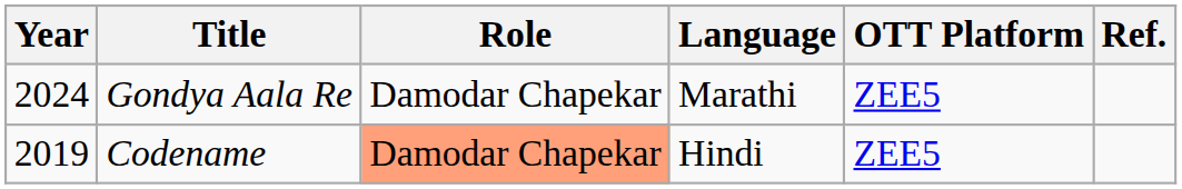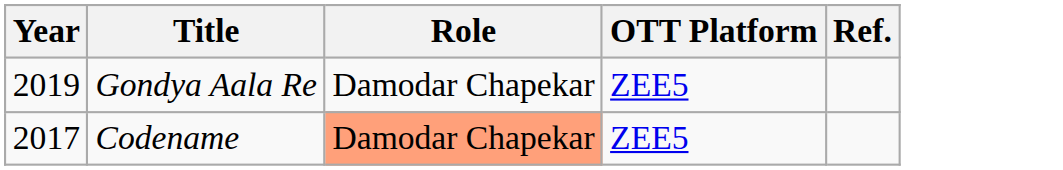 <table class="wikitable sortable" style="font-size:100%">
 <tr style="text-align:center;">
 <th>Year</th>
 <th>Title</th>
 <th>Role</th>
-<th>Language</th>
 <th>OTT Platform</th>
 <th>Ref.</th>
 </tr>
 <tr>
-<td>2024</td>
+<td>2019</td>
 <td><em>Gondya Aala Re</em></td>
 <td>Damodar Chapekar</td>
-<td>Marathi</td>
 <td><a href='#'>ZEE5</a></td>
 <td></td>
 </tr>
 <tr>
-<td>2019</td>
+<td>2017</td>
 <td><em>Codename</em></td>
 <td style="background: lightsalmon;">Damodar Chapekar</td>
-<td>Hindi</td>
 <td><a href='#'>ZEE5</a></td>
 <td></td>
 </tr>
 </table>
